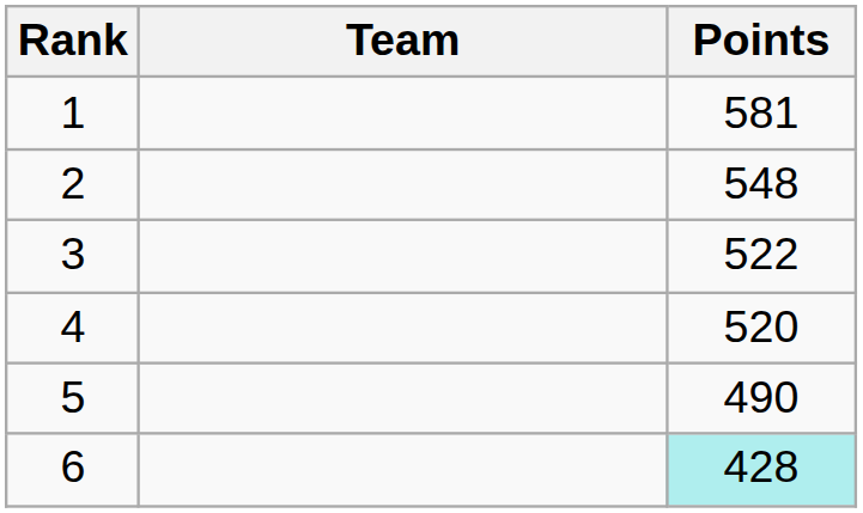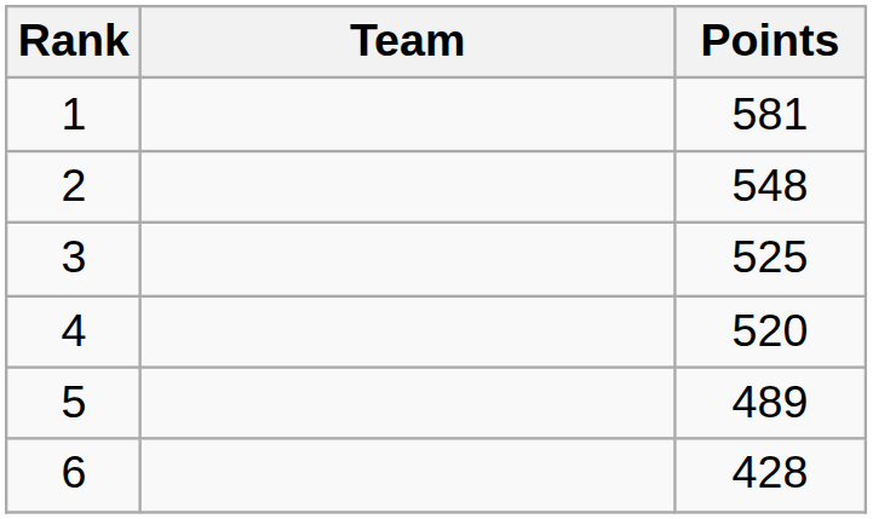 <table class="wikitable" style="text-align:center;">
 <tr>
 <th width=40>Rank</th>
 <th width=180>Team</th>
 <th width=60>Points</th>
 </tr>
 <tr>
 <td>1</td>
 <td align=left></td>
 <td>581</td>
 </tr>
 <tr>
 <td>2</td>
 <td align=left></td>
 <td>548</td>
 </tr>
 <tr>
 <td>3</td>
 <td align=left></td>
-<td>522</td>
+<td>525</td>
 </tr>
 <tr>
 <td>4</td>
 <td align=left></td>
 <td>520</td>
 </tr>
 <tr>
 <td>5</td>
 <td align=left></td>
-<td>490</td>
+<td>489</td>
 </tr>
 <tr>
 <td>6</td>
 <td align=left></td>
-<td style="background: paleturquoise;">428</td>
+<td>428</td>
 </tr>
 </table>
